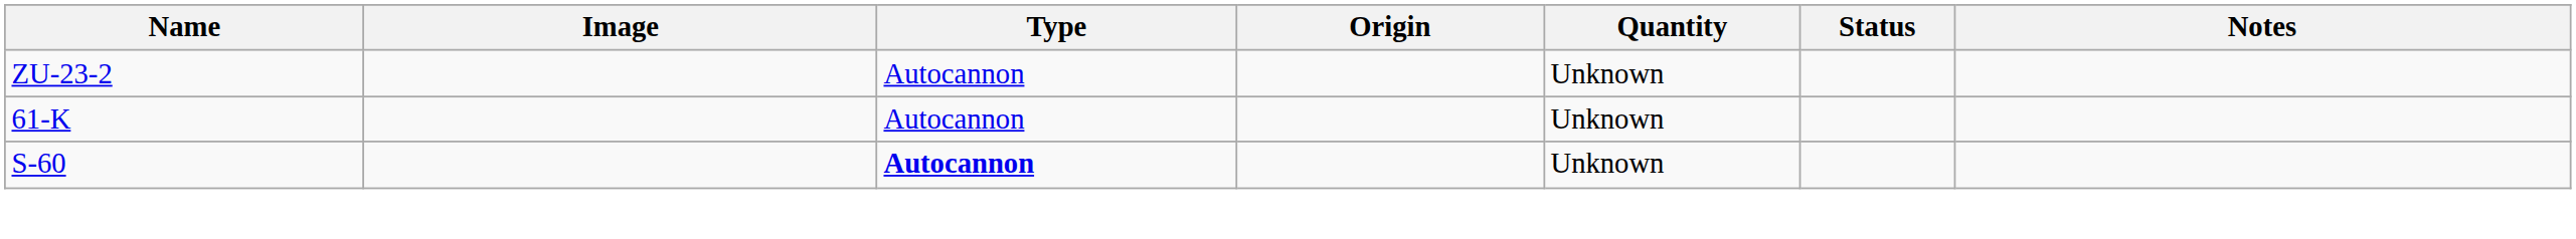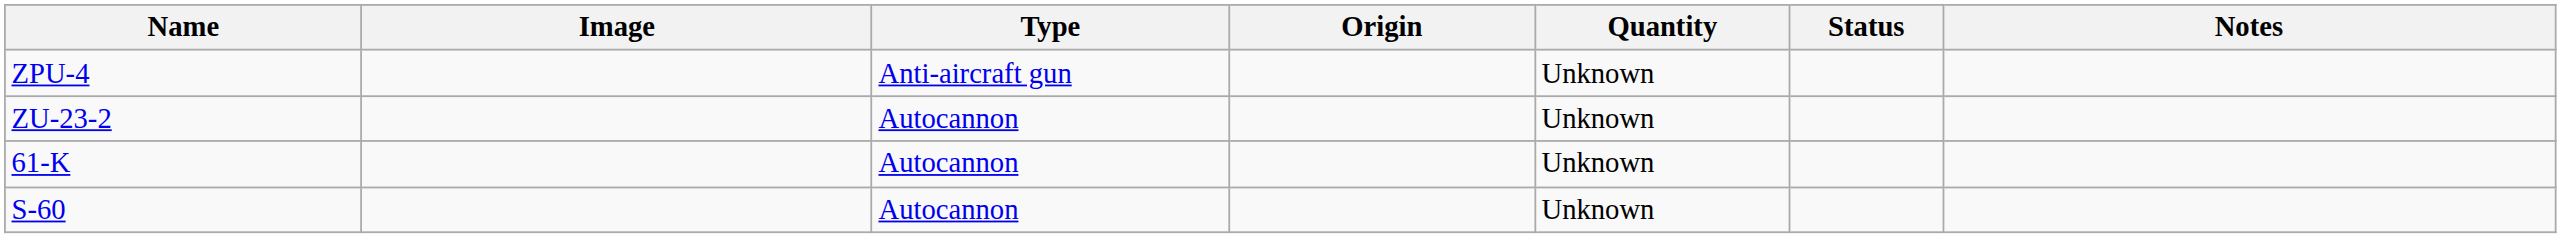 <table class="wikitable" style="width:90%;">
 <tr>
 <th width=14%>Name</th>
 <th width=20%>Image</th>
 <th width=14%>Type</th>
 <th width=12%>Origin</th>
 <th width=10%>Quantity</th>
 <th width=06%>Status</th>
 <th width=24%>Notes</th>
+</tr>
+<tr>
+<td><a href='#'>ZPU-4</a></td>
+<td></td>
+<td><a href='#'>Anti-aircraft gun</a></td>
+<td></td>
+<td>Unknown</td>
+<td></td>
+<td></td>
 </tr>
 <tr>
 <td><a href='#'>ZU-23-2</a></td>
 <td></td>
 <td><a href='#'>Autocannon</a></td>
 <td></td>
 <td>Unknown</td>
 <td></td>
 <td></td>
 </tr>
 <tr>
 <td><a href='#'>61-K</a></td>
 <td></td>
 <td><a href='#'>Autocannon</a></td>
 <td></td>
 <td>Unknown</td>
 <td></td>
 <td></td>
 </tr>
 <tr>
 <td><a href='#'>S-60</a></td>
 <td></td>
-<td><strong><a href='#'>Autocannon</a></strong></td>
+<td><a href='#'>Autocannon</a></td>
 <td></td>
 <td>Unknown</td>
 <td></td>
 <td></td>
 </tr>
 </table>
